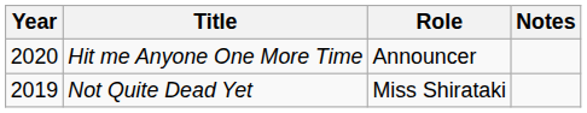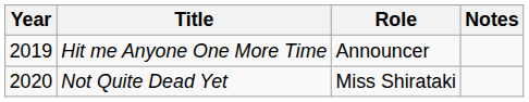 <table class="wikitable">
 <tr>
 <th>Year</th>
 <th>Title</th>
 <th>Role</th>
 <th>Notes</th>
 </tr>
 <tr>
-<td>2020</td>
+<td>2019</td>
 <td><em>Hit me Anyone One More Time</em></td>
 <td>Announcer</td>
 <td></td>
 </tr>
 <tr>
-<td>2019</td>
+<td>2020</td>
 <td><em>Not Quite Dead Yet</em></td>
 <td>Miss Shirataki</td>
 <td></td>
 </tr>
 </table>
